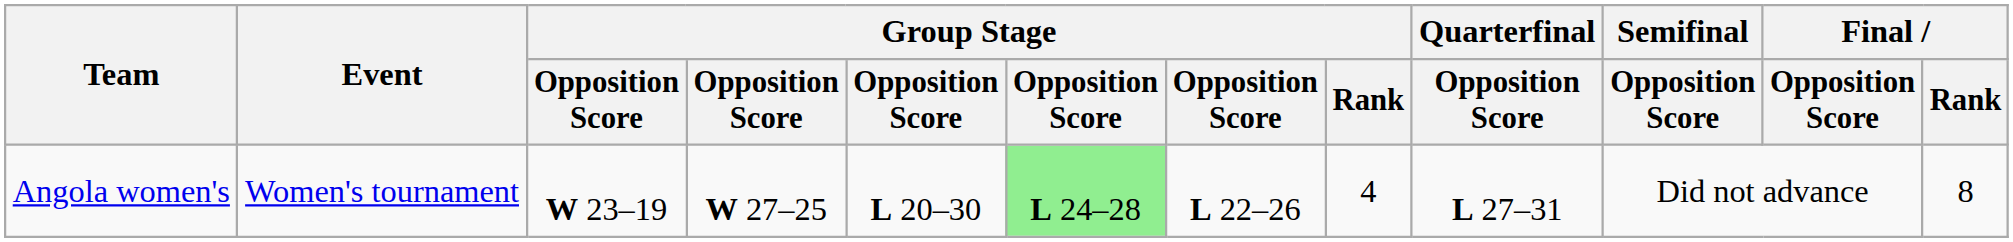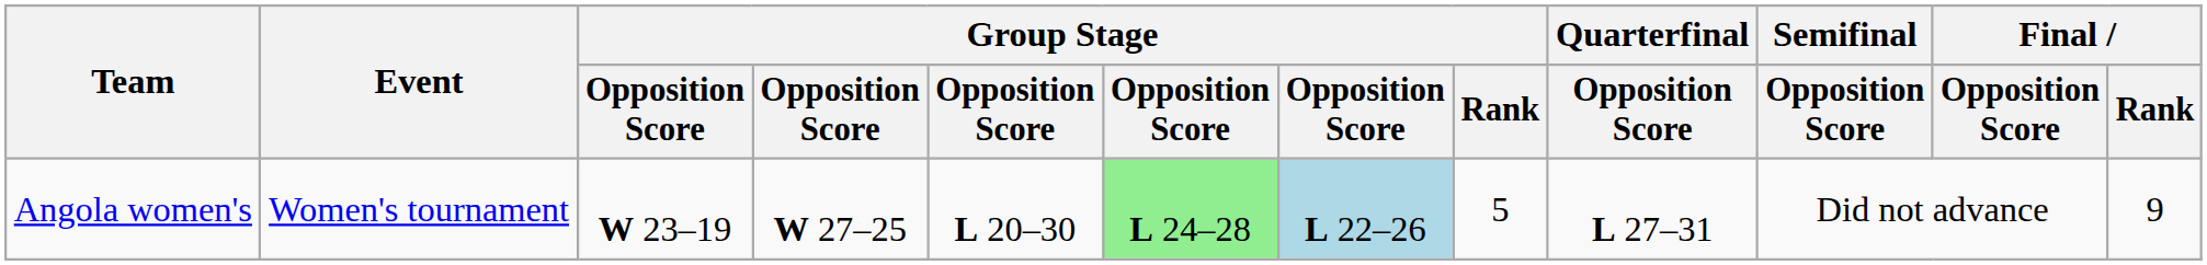 <table class="wikitable" style="font-size:90%">
 <tr>
 <th rowspan=2>Team</th>
 <th rowspan=2>Event</th>
 <th colspan=6>Group Stage</th>
 <th>Quarterfinal</th>
 <th>Semifinal</th>
 <th colspan=2>Final / </th>
 </tr>
 <tr style="font-size:95%">
 <th>Opposition<br>Score</th>
 <th>Opposition<br>Score</th>
 <th>Opposition<br>Score</th>
 <th>Opposition<br>Score</th>
 <th>Opposition<br>Score</th>
 <th>Rank</th>
 <th>Opposition<br>Score</th>
 <th>Opposition<br>Score</th>
 <th>Opposition<br>Score</th>
 <th>Rank</th>
 </tr>
 <tr align=center>
 <td align=left><a href='#'>Angola women's</a></td>
 <td align=left><a href='#'>Women's tournament</a></td>
 <td><br><strong>W</strong> 23–19</td>
 <td><br><strong>W</strong> 27–25</td>
 <td><br><strong>L</strong> 20–30</td>
 <td style="background: lightgreen;"><br><strong>L</strong> 24–28</td>
-<td><br><strong>L</strong> 22–26</td>
-<td>4</td>
+<td style="background: lightblue;"><br><strong>L</strong> 22–26</td>
+<td>5</td>
 <td><br><strong>L</strong> 27–31</td>
 <td colspan=2>Did not advance</td>
-<td>8</td>
+<td>9</td>
 </tr>
 </table>
